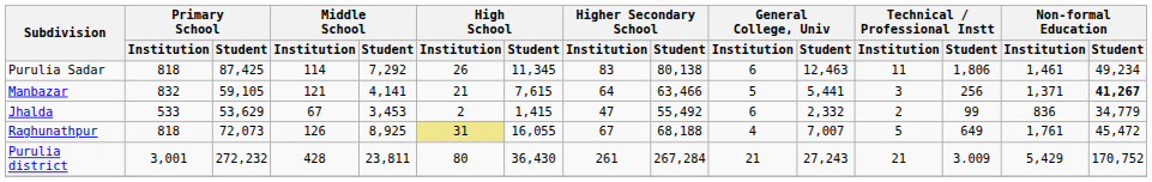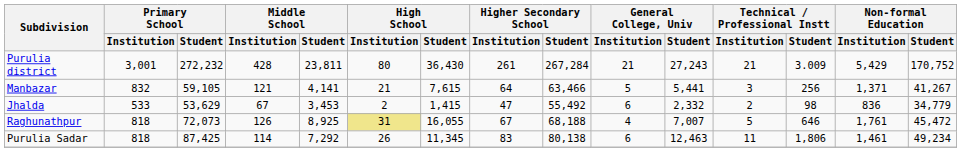 <table class="wikitable" style="text-align:center;font-size: 9pt">
 <tr>
 <th width="110" rowspan="2">Subdivision</th>
 <th colspan="2">Primary<br>School</th>
 <th colspan="2">Middle<br>School</th>
 <th colspan="2">High<br>School</th>
 <th colspan="2">Higher Secondary<br>School</th>
 <th colspan="2">General<br>College, Univ</th>
 <th colspan="2">Technical /<br>Professional Instt</th>
 <th colspan="2">Non-formal<br>Education</th>
 </tr>
 <tr>
 <th width="30">Institution</th>
 <th width="30">Student</th>
 <th width="30">Institution</th>
 <th width="30">Student</th>
 <th width="30">Institution</th>
 <th width="30">Student</th>
 <th width="30">Institution</th>
 <th width="30">Student</th>
 <th width="30">Institution</th>
 <th width="30">Student</th>
 <th width="30">Institution</th>
 <th width="30">Student</th>
 <th width="30">Institution</th>
 <th width="30">Student<br></th>
 </tr>
 <tr>
+<td align=left><a href='#'>Purulia district</a></td>
+<td align="center">3,001</td>
+<td align="center">272,232</td>
+<td align="center">428</td>
+<td align="center">23,811</td>
+<td align="center">80</td>
+<td align="center">36,430</td>
+<td align="center">261</td>
+<td align="center">267,284</td>
+<td align="center">21</td>
+<td align="center">27,243</td>
+<td align="center">21</td>
+<td align="center">3.009</td>
+<td align="center">5,429</td>
+<td align="center">170,752</td>
+</tr>
+<tr>
+<td align=left><a href='#'>Manbazar</a></td>
+<td align="center">832</td>
+<td align="center">59,105</td>
+<td align="center">121</td>
+<td align="center">4,141</td>
+<td align="center">21</td>
+<td align="center">7,615</td>
+<td align="center">64</td>
+<td align="center">63,466</td>
+<td align="center">5</td>
+<td align="center">5,441</td>
+<td align="center">3</td>
+<td align="center">256</td>
+<td align="center">1,371</td>
+<td align="center">41,267</td>
+</tr>
+<tr>
+<td align=left><a href='#'>Jhalda</a></td>
+<td align="center">533</td>
+<td align="center">53,629</td>
+<td align="center">67</td>
+<td align="center">3,453</td>
+<td align="center">2</td>
+<td align="center">1,415</td>
+<td align="center">47</td>
+<td align="center">55,492</td>
+<td align="center">6</td>
+<td align="center">2,332</td>
+<td align="center">2</td>
+<td align="center">98</td>
+<td align="center">836</td>
+<td align="center">34,779</td>
+</tr>
+<tr>
+<td align=left><a href='#'>Raghunathpur</a></td>
+<td align="center">818</td>
+<td align="center">72,073</td>
+<td align="center">126</td>
+<td align="center">8,925</td>
+<td align="center" style="background: khaki;">31</td>
+<td align="center">16,055</td>
+<td align="center">67</td>
+<td align="center">68,188</td>
+<td align="center">4</td>
+<td align="center">7,007</td>
+<td align="center">5</td>
+<td align="center">646</td>
+<td align="center">1,761</td>
+<td align="center">45,472</td>
+</tr>
+<tr>
 <td align=left>Purulia Sadar</td>
 <td align="center">818</td>
 <td align="center">87,425</td>
 <td align="center">114</td>
 <td align="center">7,292</td>
 <td align="center">26</td>
 <td align="center">11,345</td>
 <td align="center">83</td>
 <td align="center">80,138</td>
 <td align="center">6</td>
 <td align="center">12,463</td>
 <td align="center">11</td>
 <td align="center">1,806</td>
 <td align="center">1,461</td>
 <td align="center">49,234</td>
 </tr>
 <tr>
-<td align=left><a href='#'>Manbazar</a></td>
-<td align="center">832</td>
-<td align="center">59,105</td>
-<td align="center">121</td>
-<td align="center">4,141</td>
-<td align="center">21</td>
-<td align="center">7,615</td>
-<td align="center">64</td>
-<td align="center">63,466</td>
-<td align="center">5</td>
-<td align="center">5,441</td>
-<td align="center">3</td>
-<td align="center">256</td>
-<td align="center">1,371</td>
-<td align="center"><strong>41,267</strong></td>
-</tr>
-<tr>
-<td align=left><a href='#'>Jhalda</a></td>
-<td align="center">533</td>
-<td align="center">53,629</td>
-<td align="center">67</td>
-<td align="center">3,453</td>
-<td align="center">2</td>
-<td align="center">1,415</td>
-<td align="center">47</td>
-<td align="center">55,492</td>
-<td align="center">6</td>
-<td align="center">2,332</td>
-<td align="center">2</td>
-<td align="center">99</td>
-<td align="center">836</td>
-<td align="center">34,779</td>
-</tr>
-<tr>
-<td align=left><a href='#'>Raghunathpur</a></td>
-<td align="center">818</td>
-<td align="center">72,073</td>
-<td align="center">126</td>
-<td align="center">8,925</td>
-<td align="center" style="background: khaki;">31</td>
-<td align="center">16,055</td>
-<td align="center">67</td>
-<td align="center">68,188</td>
-<td align="center">4</td>
-<td align="center">7,007</td>
-<td align="center">5</td>
-<td align="center">649</td>
-<td align="center">1,761</td>
-<td align="center">45,472</td>
-</tr>
-<tr>
-<td align=left><a href='#'>Purulia district</a></td>
-<td align="center">3,001</td>
-<td align="center">272,232</td>
-<td align="center">428</td>
-<td align="center">23,811</td>
-<td align="center">80</td>
-<td align="center">36,430</td>
-<td align="center">261</td>
-<td align="center">267,284</td>
-<td align="center">21</td>
-<td align="center">27,243</td>
-<td align="center">21</td>
-<td align="center">3.009</td>
-<td align="center">5,429</td>
-<td align="center">170,752</td>
-</tr>
-<tr>
 </tr>
 </table>
